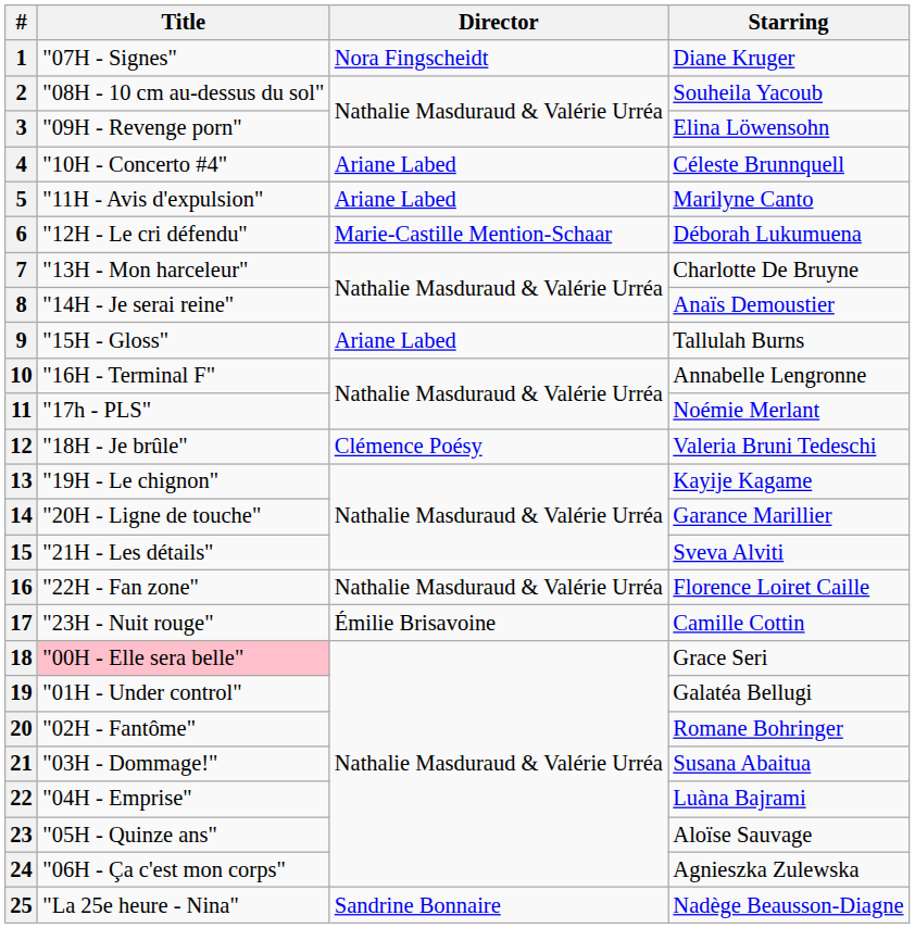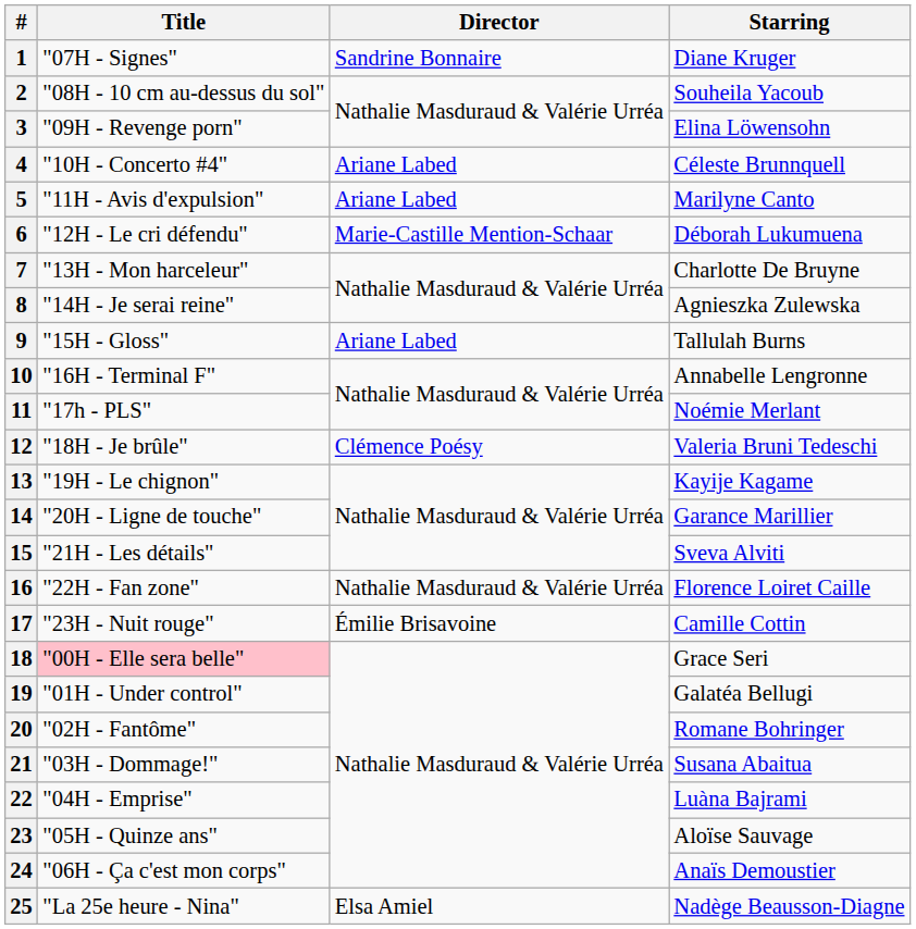 <table class="wikitable">
 <tr>
 <th>#</th>
 <th>Title</th>
 <th>Director</th>
 <th>Starring</th>
 </tr>
 <tr>
 <th scope="row">1</th>
 <td>"07H - Signes"</td>
-<td><a href='#'>Nora Fingscheidt</a></td>
+<td><a href='#'>Sandrine Bonnaire</a></td>
 <td><a href='#'>Diane Kruger</a></td>
 </tr>
 <tr>
 <th scope="row">2</th>
 <td>"08H - 10 cm au-dessus du sol"</td>
 <td rowspan=2>Nathalie Masduraud & Valérie Urréa</td>
 <td><a href='#'>Souheila Yacoub</a></td>
 </tr>
 <tr>
 <th scope="row">3</th>
 <td>"09H - Revenge porn"</td>
 <td><a href='#'>Elina Löwensohn</a></td>
 </tr>
 <tr>
 <th scope="row">4</th>
 <td>"10H - Concerto #4"</td>
 <td><a href='#'>Ariane Labed</a></td>
 <td><a href='#'>Céleste Brunnquell</a></td>
 </tr>
 <tr>
 <th scope="row">5</th>
 <td>"11H - Avis d'expulsion"</td>
 <td><a href='#'>Ariane Labed</a></td>
 <td><a href='#'>Marilyne Canto</a></td>
 </tr>
 <tr>
 <th scope="row">6</th>
 <td>"12H - Le cri défendu"</td>
 <td><a href='#'>Marie-Castille Mention-Schaar</a></td>
 <td><a href='#'>Déborah Lukumuena</a></td>
 </tr>
 <tr>
 <th scope="row">7</th>
 <td>"13H - Mon harceleur"</td>
 <td rowspan=2>Nathalie Masduraud & Valérie Urréa</td>
 <td>Charlotte De Bruyne</td>
 </tr>
 <tr>
 <th scope="row">8</th>
 <td>"14H - Je serai reine"</td>
-<td><a href='#'>Anaïs Demoustier</a></td>
+<td>Agnieszka Zulewska</td>
 </tr>
 <tr>
 <th scope="row">9</th>
 <td>"15H - Gloss"</td>
 <td><a href='#'>Ariane Labed</a></td>
 <td>Tallulah Burns</td>
 </tr>
 <tr>
 <th scope="row">10</th>
 <td>"16H - Terminal F"</td>
 <td rowspan=2>Nathalie Masduraud & Valérie Urréa</td>
 <td>Annabelle Lengronne</td>
 </tr>
 <tr>
 <th scope="row">11</th>
 <td>"17h - PLS"</td>
 <td><a href='#'>Noémie Merlant</a></td>
 </tr>
 <tr>
 <th scope="row">12</th>
 <td>"18H - Je brûle"</td>
 <td><a href='#'>Clémence Poésy</a></td>
 <td><a href='#'>Valeria Bruni Tedeschi</a></td>
 </tr>
 <tr>
 <th scope="row">13</th>
 <td>"19H - Le chignon"</td>
 <td rowspan=3>Nathalie Masduraud & Valérie Urréa</td>
 <td><a href='#'>Kayije Kagame</a></td>
 </tr>
 <tr>
 <th scope="row">14</th>
 <td>"20H - Ligne de touche"</td>
 <td><a href='#'>Garance Marillier</a></td>
 </tr>
 <tr>
 <th scope="row">15</th>
 <td>"21H - Les détails"</td>
 <td><a href='#'>Sveva Alviti</a></td>
 </tr>
 <tr>
 <th scope="row">16</th>
 <td>"22H - Fan zone"</td>
 <td>Nathalie Masduraud & Valérie Urréa</td>
 <td><a href='#'>Florence Loiret Caille</a></td>
 </tr>
 <tr>
 <th scope="row">17</th>
 <td>"23H - Nuit rouge"</td>
 <td>Émilie Brisavoine</td>
 <td><a href='#'>Camille Cottin</a></td>
 </tr>
 <tr>
 <th scope="row">18</th>
 <td style="background: pink;">"00H - Elle sera belle"</td>
 <td rowspan=7>Nathalie Masduraud & Valérie Urréa</td>
 <td>Grace Seri</td>
 </tr>
 <tr>
 <th scope="row">19</th>
 <td>"01H - Under control"</td>
 <td>Galatéa Bellugi</td>
 </tr>
 <tr>
 <th scope="row">20</th>
 <td>"02H - Fantôme"</td>
 <td><a href='#'>Romane Bohringer</a></td>
 </tr>
 <tr>
 <th scope="row">21</th>
 <td>"03H - Dommage!"</td>
 <td><a href='#'>Susana Abaitua</a></td>
 </tr>
 <tr>
 <th scope="row">22</th>
 <td>"04H - Emprise"</td>
 <td><a href='#'>Luàna Bajrami</a></td>
 </tr>
 <tr>
 <th scope="row">23</th>
 <td>"05H - Quinze ans"</td>
 <td>Aloïse Sauvage</td>
 </tr>
 <tr>
 <th scope="row">24</th>
 <td>"06H - Ça c'est mon corps"</td>
-<td>Agnieszka Zulewska</td>
+<td><a href='#'>Anaïs Demoustier</a></td>
 </tr>
 <tr>
 <th scope="row">25</th>
 <td>"La 25e heure - Nina"</td>
-<td><a href='#'>Sandrine Bonnaire</a></td>
+<td>Elsa Amiel</td>
 <td><a href='#'>Nadège Beausson-Diagne</a></td>
 </tr>
 </table>
